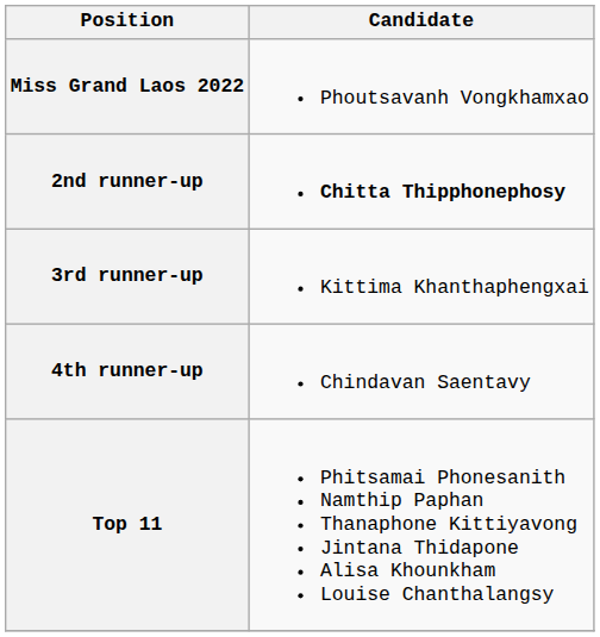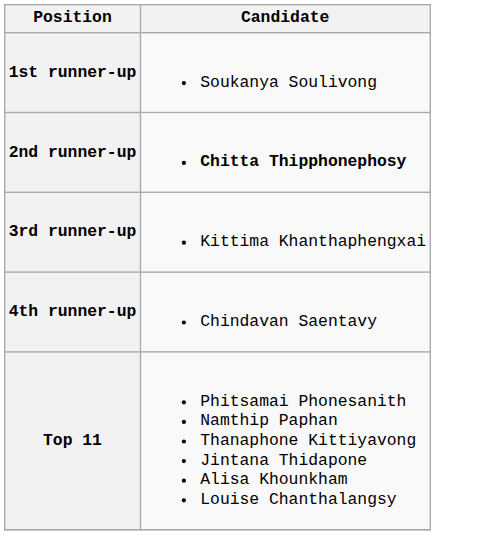 <table class="wikitable" style="font-size: 90%;">
 <tr>
 <th>Position</th>
 <th>Candidate</th>
 </tr>
 <tr>
-<th>Miss Grand Laos 2022</th>
-<td><br><ul><li>Phoutsavanh Vongkhamxao</li></ul></td>
+<th>1st runner-up</th>
+<td><br><ul><li>Soukanya Soulivong</li></ul></td>
 </tr>
 <tr>
 <th>2nd runner-up</th>
 <td><strong><br><ul><li>Chitta Thipphonephosy</li></ul></strong></td>
 </tr>
 <tr>
 <th>3rd runner-up</th>
 <td><br><ul><li>Kittima Khanthaphengxai</li></ul></td>
 </tr>
 <tr>
 <th>4th runner-up</th>
 <td><br><ul><li>Chindavan Saentavy</li></ul></td>
 </tr>
 <tr>
 <th>Top 11</th>
 <td><br><ul><li>Phitsamai Phonesanith</li><li>Namthip Paphan</li><li>Thanaphone Kittiyavong</li><li>Jintana Thidapone</li><li>Alisa Khounkham</li><li>Louise Chanthalangsy</li></ul></td>
 </tr>
 <tr>
 </tr>
 </table>
